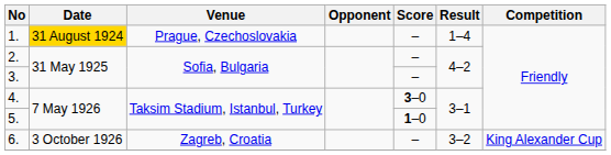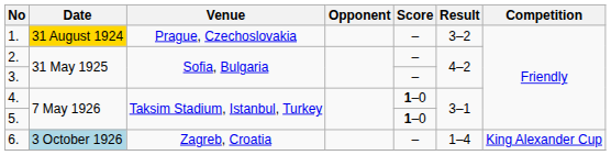 <table class="wikitable" style="font-size:85%;">
 <tr>
 <th>No</th>
 <th>Date</th>
 <th>Venue</th>
 <th>Opponent</th>
 <th>Score</th>
 <th>Result</th>
 <th>Competition</th>
 </tr>
 <tr>
 <td>1.</td>
 <td style="background: gold;">31 August 1924</td>
 <td align=center><a href='#'>Prague</a>, <a href='#'>Czechoslovakia</a></td>
 <td></td>
 <td align=center>–</td>
-<td align=center>1–4</td>
+<td align=center>3–2</td>
 <td align=center rowspan="5"><a href='#'>Friendly</a></td>
 </tr>
 <tr>
 <td>2.</td>
 <td rowspan="2">31 May 1925</td>
 <td align=center  rowspan="2"><a href='#'>Sofia</a>, <a href='#'>Bulgaria</a></td>
 <td rowspan="2"></td>
 <td align=center>–</td>
 <td align=center rowspan="2">4–2</td>
 </tr>
 <tr>
 <td>3.</td>
 <td align=center>–</td>
 </tr>
 <tr>
 <td>4.</td>
 <td rowspan="2">7 May 1926</td>
 <td align=center  rowspan="2"><a href='#'>Taksim Stadium</a>, <a href='#'>Istanbul</a>, <a href='#'>Turkey</a></td>
 <td rowspan="2"></td>
-<td align=center><strong>3</strong>–0</td>
+<td align=center><strong>1</strong>–0</td>
 <td align=center rowspan="2">3–1</td>
 </tr>
 <tr>
 <td>5.</td>
 <td align=center><strong>1</strong>–0</td>
 </tr>
 <tr>
 <td>6.</td>
-<td>3 October 1926</td>
+<td style="background: lightblue;">3 October 1926</td>
 <td align=center><a href='#'>Zagreb</a>, <a href='#'>Croatia</a></td>
 <td></td>
 <td align=center>–</td>
-<td align=center>3–2</td>
+<td align=center>1–4</td>
 <td><a href='#'>King Alexander Cup</a></td>
 </tr>
 <tr>
 </tr>
 </table>
